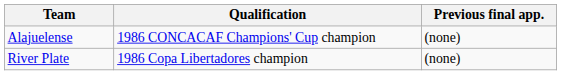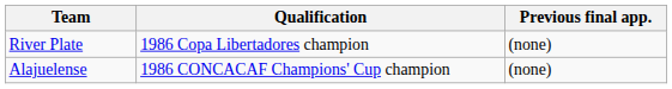 <table class="wikitable">
 <tr>
 <th width=120px>Team</th>
 <th width=350px>Qualification</th>
 <th width=150px>Previous final app.</th>
 </tr>
 <tr>
+<td> <a href='#'>River Plate</a></td>
+<td><a href='#'>1986 Copa Libertadores</a> champion</td>
+<td>(none)</td>
+</tr>
+<tr>
 <td> <a href='#'>Alajuelense</a></td>
 <td><a href='#'>1986 CONCACAF Champions' Cup</a> champion</td>
 <td>(none)</td>
 </tr>
-<tr>
-<td> <a href='#'>River Plate</a></td>
-<td><a href='#'>1986 Copa Libertadores</a> champion</td>
-<td>(none)</td>
-</tr>
 </table>
